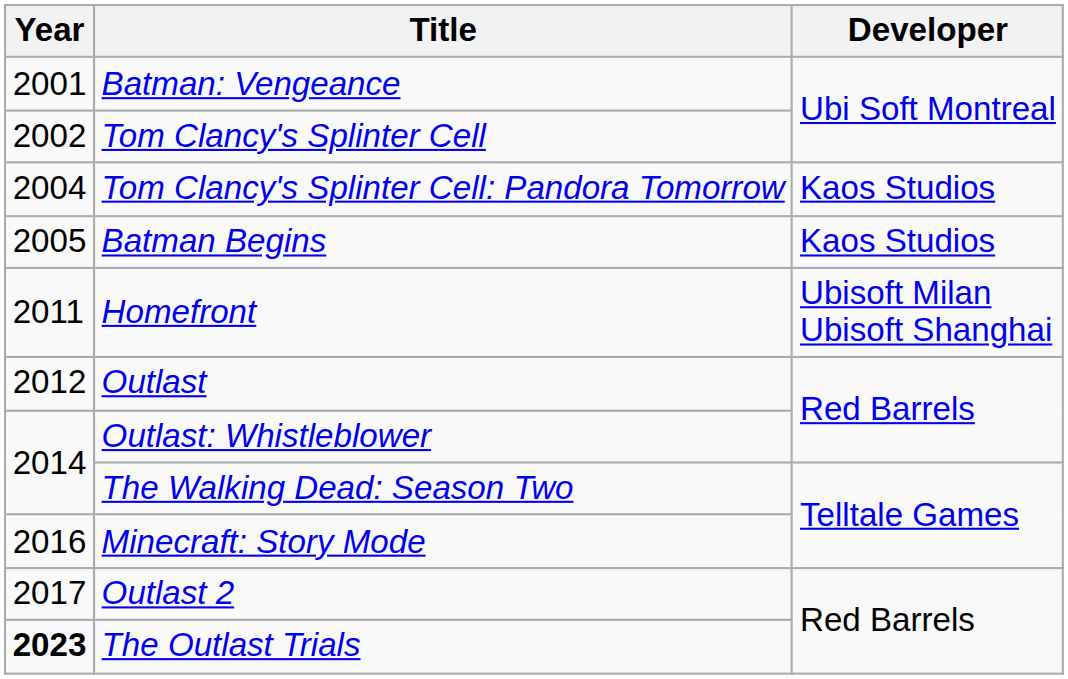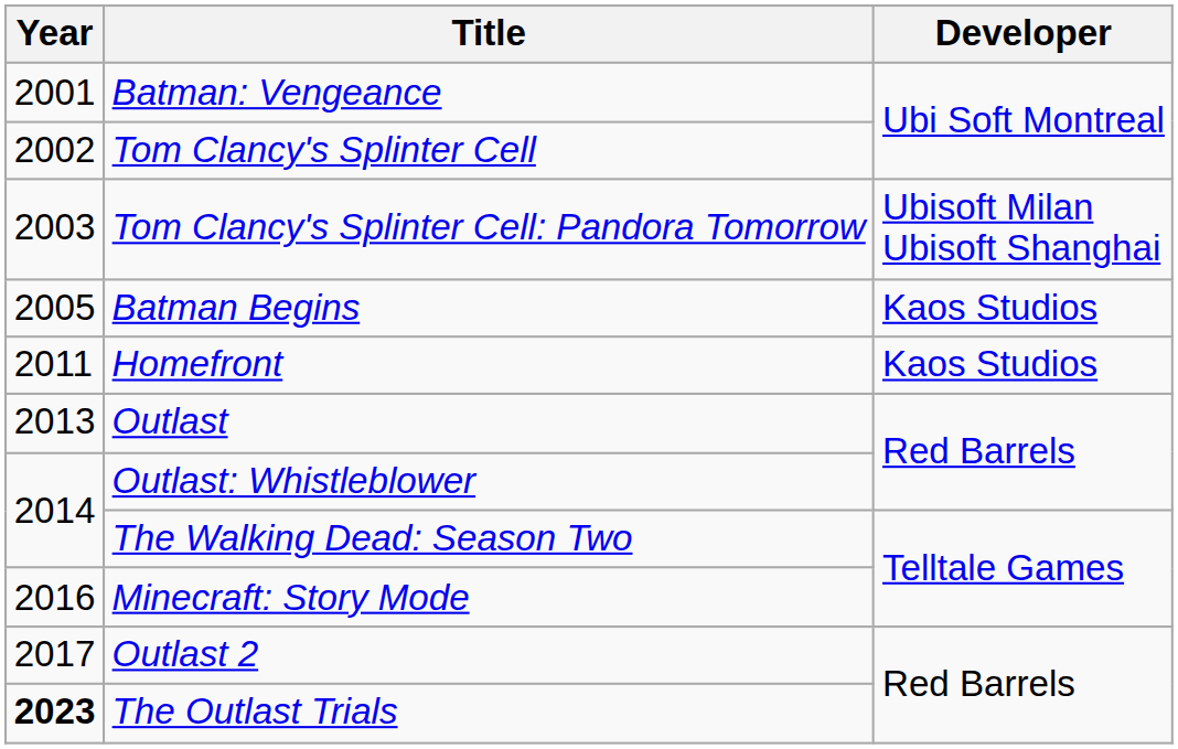 <table class="wikitable">
 <tr>
 <th>Year</th>
 <th>Title</th>
 <th>Developer</th>
 </tr>
 <tr>
 <td>2001</td>
 <td><em><a href='#'>Batman: Vengeance</a></em></td>
 <td rowspan=2><a href='#'>Ubi Soft Montreal</a></td>
 </tr>
 <tr>
 <td>2002</td>
 <td><em><a href='#'>Tom Clancy's Splinter Cell</a></em></td>
 </tr>
 <tr>
-<td>2004</td>
+<td>2003</td>
 <td><em><a href='#'>Tom Clancy's Splinter Cell: Pandora Tomorrow</a></em></td>
-<td><a href='#'>Kaos Studios</a></td>
+<td><a href='#'>Ubisoft Milan</a><br><a href='#'>Ubisoft Shanghai</a></td>
 </tr>
 <tr>
 <td>2005</td>
 <td><em><a href='#'>Batman Begins</a></em></td>
 <td><a href='#'>Kaos Studios</a></td>
 </tr>
 <tr>
 <td>2011</td>
 <td><em><a href='#'>Homefront</a></em></td>
-<td><a href='#'>Ubisoft Milan</a><br><a href='#'>Ubisoft Shanghai</a></td>
+<td><a href='#'>Kaos Studios</a></td>
 </tr>
 <tr>
-<td>2012</td>
+<td>2013</td>
 <td><em><a href='#'>Outlast</a></em></td>
 <td rowspan=2><a href='#'>Red Barrels</a></td>
 </tr>
 <tr>
 <td rowspan=2>2014</td>
 <td><em><a href='#'>Outlast: Whistleblower</a></em></td>
 </tr>
 <tr>
 <td><em><a href='#'>The Walking Dead: Season Two</a></em></td>
 <td rowspan=2><a href='#'>Telltale Games</a></td>
 </tr>
 <tr>
 <td>2016</td>
 <td><em><a href='#'>Minecraft: Story Mode</a></em></td>
 </tr>
 <tr>
 <td>2017</td>
 <td><em><a href='#'>Outlast 2</a></em></td>
 <td rowspan=2>Red Barrels</td>
 </tr>
 <tr>
 <td><strong>2023</strong></td>
 <td><em><a href='#'>The Outlast Trials</a></em></td>
 </tr>
 </table>
